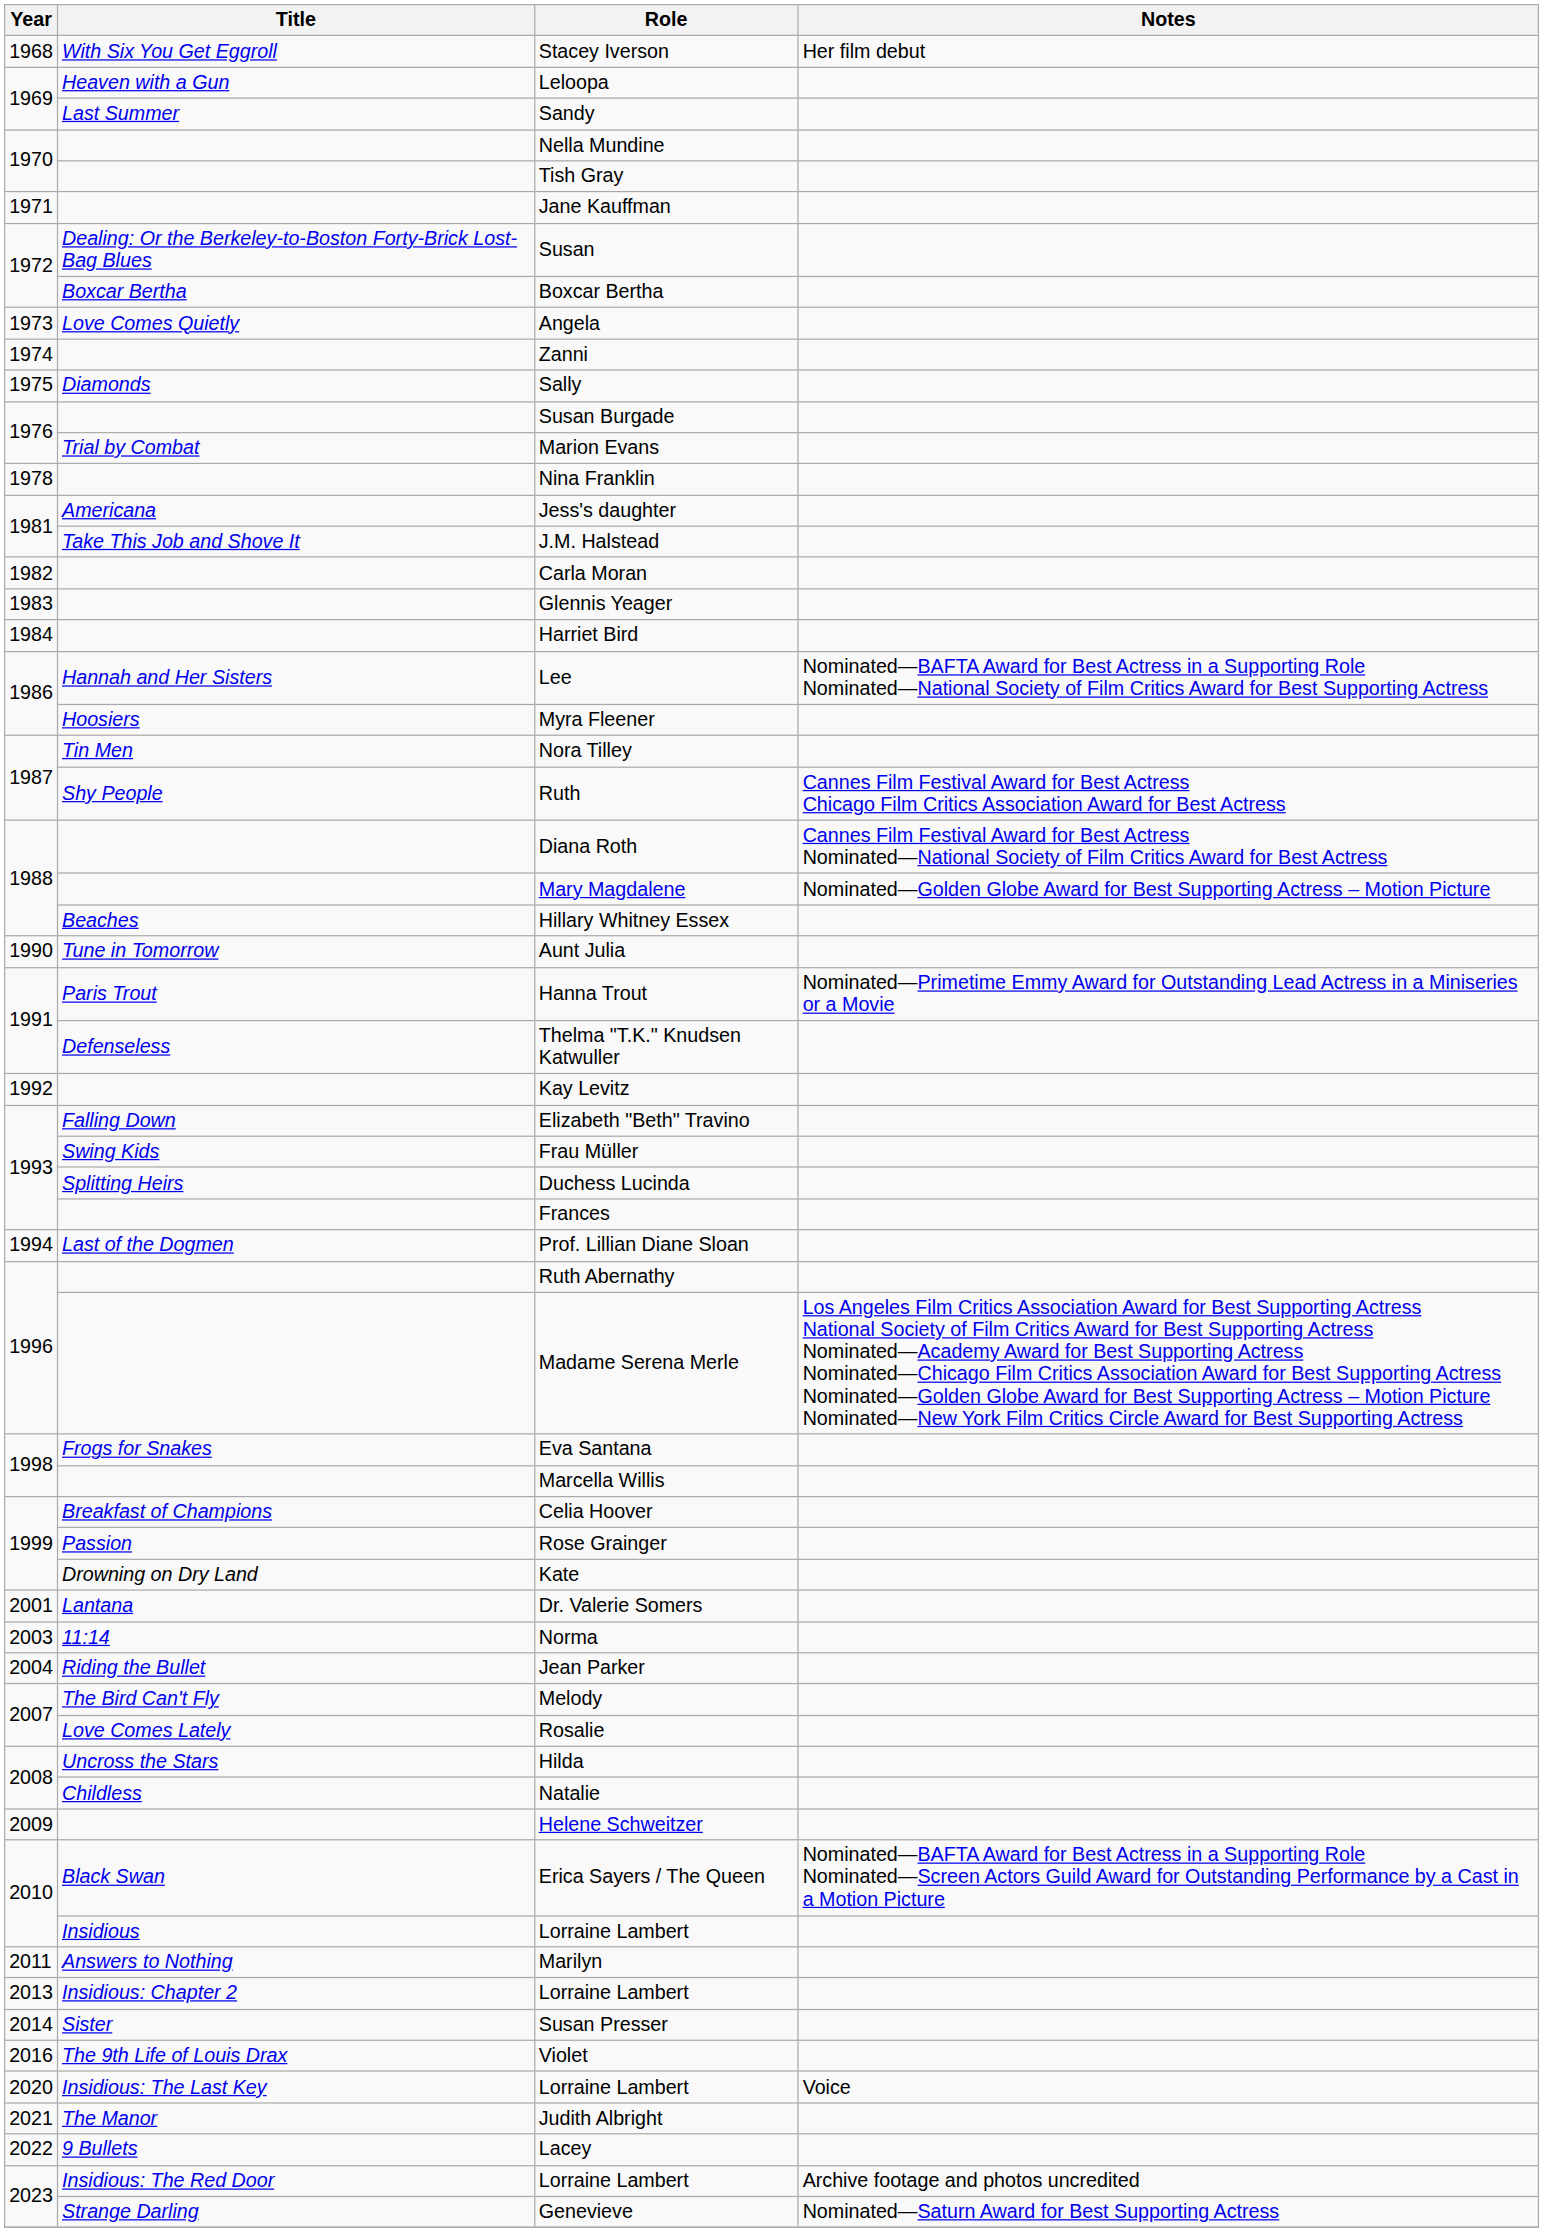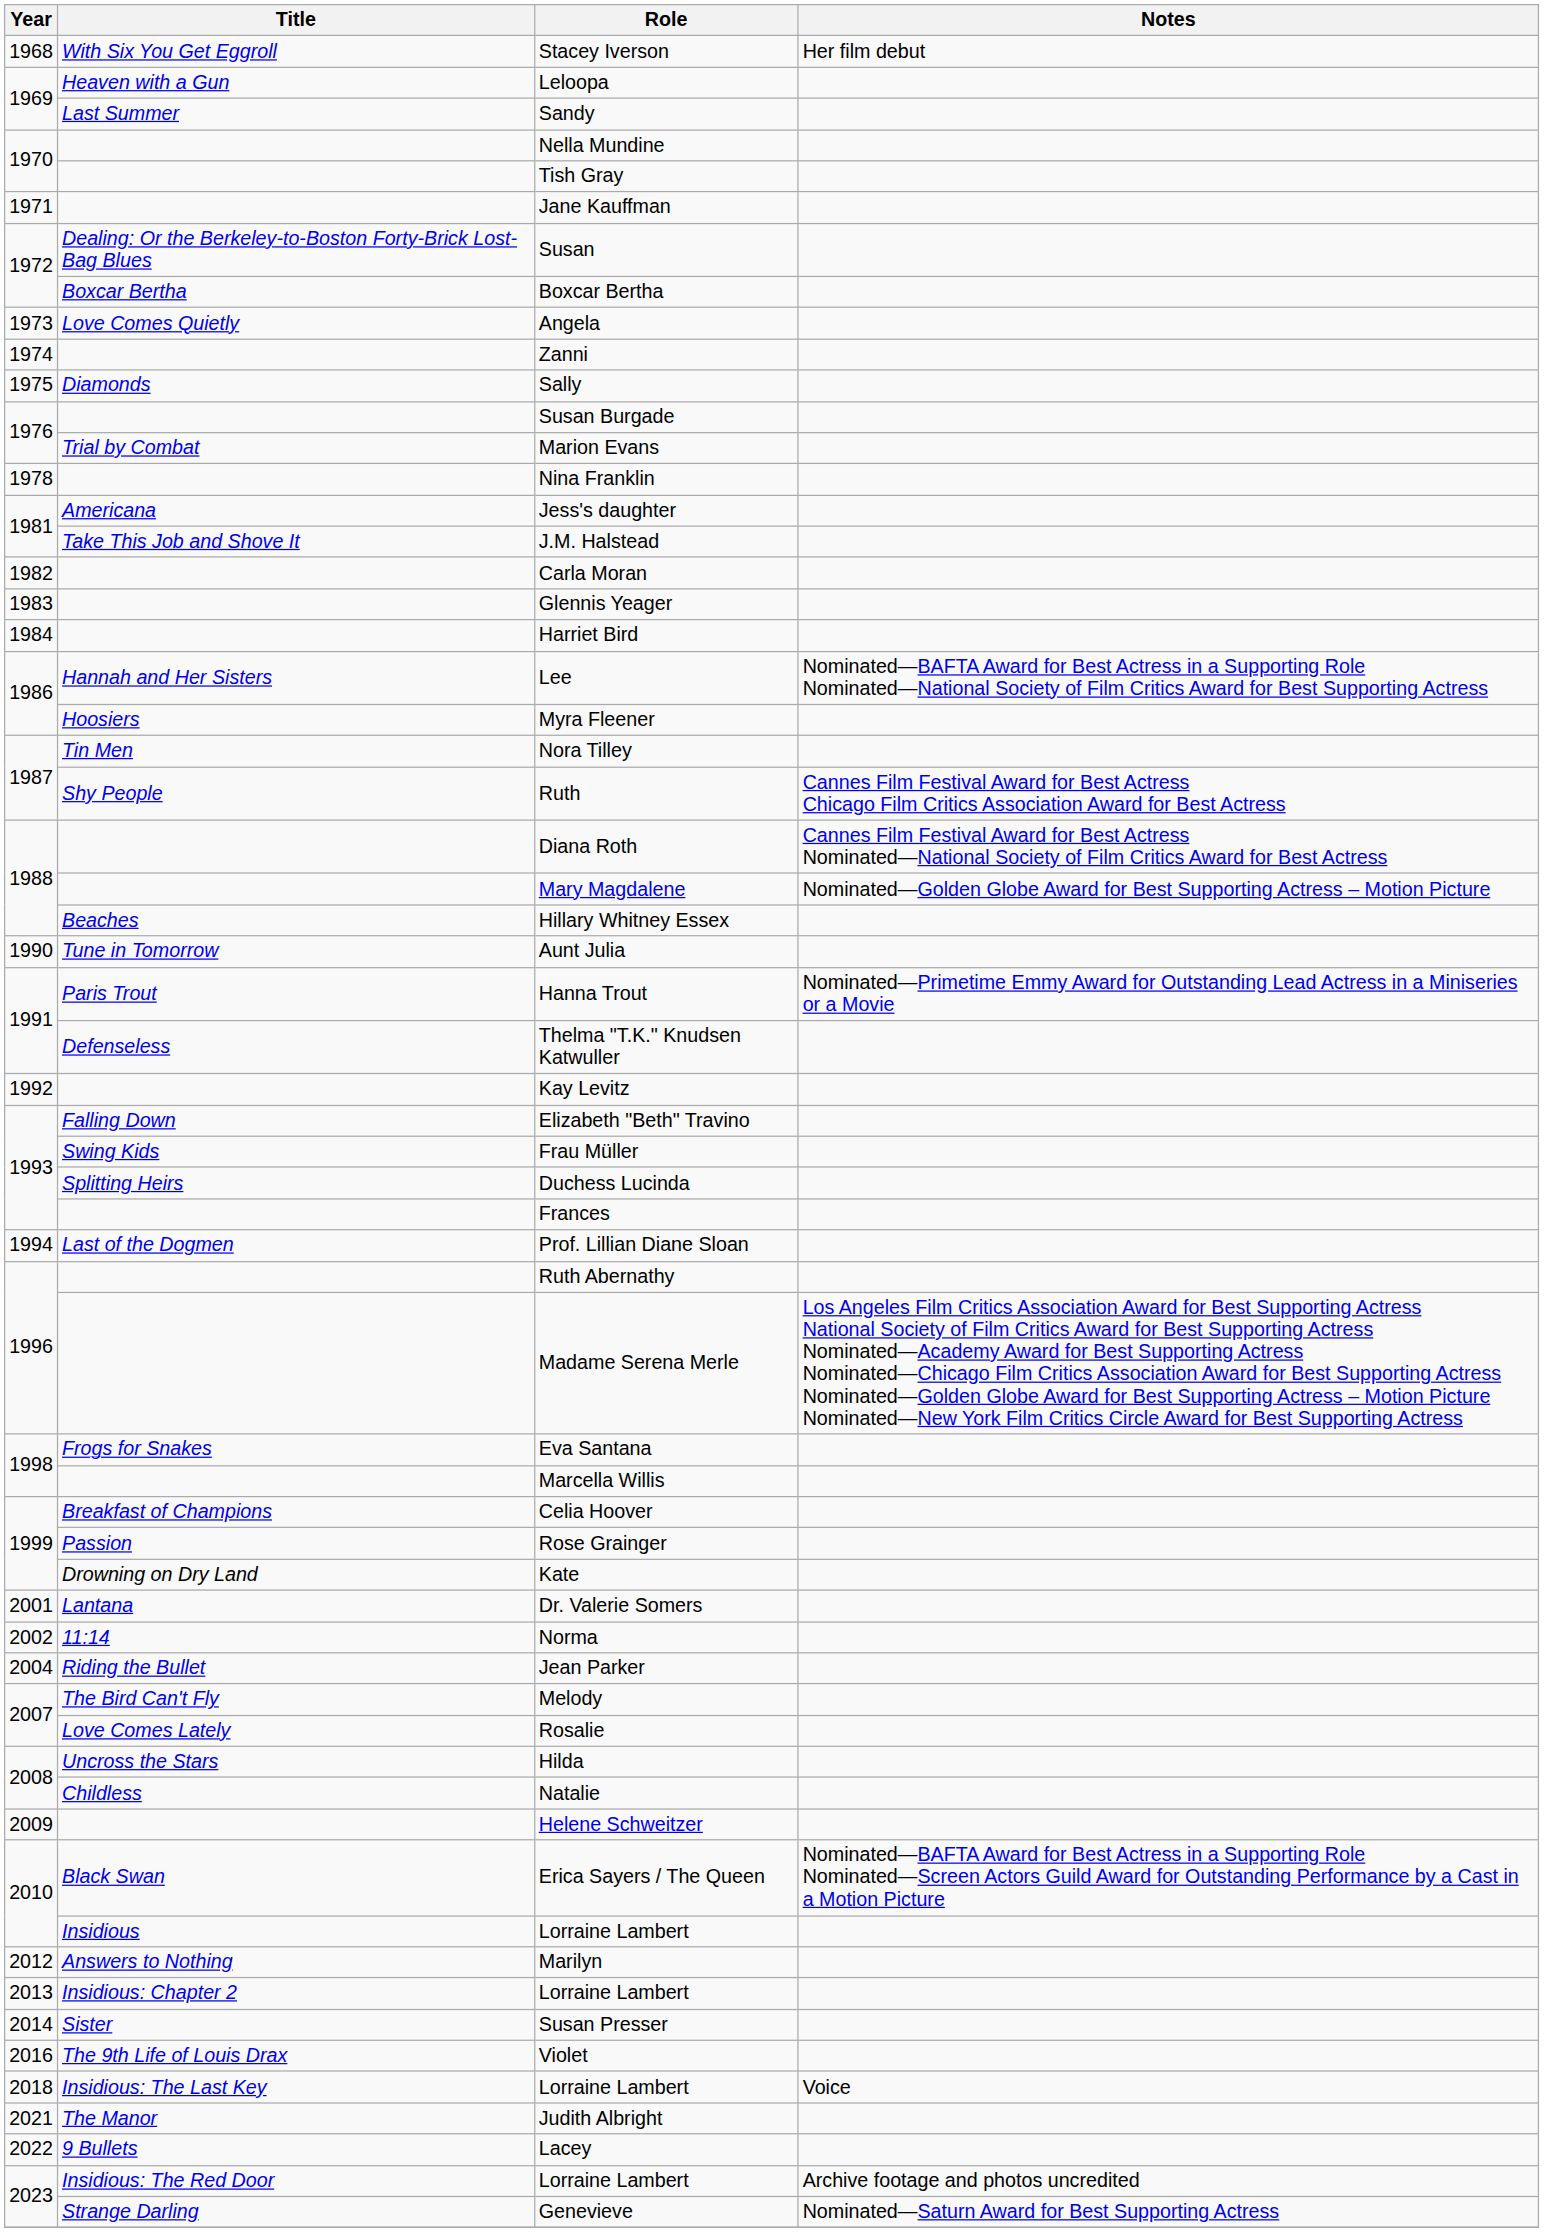 <table class="wikitable sortable">
 <tr>
 <th>Year</th>
 <th>Title</th>
 <th>Role</th>
 <th class="unsortable">Notes</th>
 </tr>
 <tr>
 <td>1968</td>
 <td><em><a href='#'>With Six You Get Eggroll</a></em></td>
 <td>Stacey Iverson</td>
 <td>Her film debut</td>
 </tr>
 <tr>
 <td rowspan="2">1969</td>
 <td><em><a href='#'>Heaven with a Gun</a></em></td>
 <td>Leloopa</td>
 <td></td>
 </tr>
 <tr>
 <td><em><a href='#'>Last Summer</a></em></td>
 <td>Sandy</td>
 <td></td>
 </tr>
 <tr>
 <td rowspan="2">1970</td>
 <td><em></em></td>
 <td>Nella Mundine</td>
 <td></td>
 </tr>
 <tr>
 <td><em></em></td>
 <td>Tish Gray</td>
 <td></td>
 </tr>
 <tr>
 <td>1971</td>
 <td><em></em></td>
 <td>Jane Kauffman</td>
 <td></td>
 </tr>
 <tr>
 <td rowspan="2">1972</td>
 <td><em><a href='#'>Dealing: Or the Berkeley-to-Boston Forty-Brick Lost-Bag Blues</a></em></td>
 <td>Susan</td>
 <td></td>
 </tr>
 <tr>
 <td><em><a href='#'>Boxcar Bertha</a></em></td>
 <td>Boxcar Bertha</td>
 <td></td>
 </tr>
 <tr>
 <td>1973</td>
 <td><em><a href='#'>Love Comes Quietly</a></em></td>
 <td>Angela</td>
 <td></td>
 </tr>
 <tr>
 <td>1974</td>
 <td><em></em></td>
 <td>Zanni</td>
 <td></td>
 </tr>
 <tr>
 <td>1975</td>
 <td><em><a href='#'>Diamonds</a></em></td>
 <td>Sally</td>
 <td></td>
 </tr>
 <tr>
 <td rowspan="2">1976</td>
 <td><em></em></td>
 <td>Susan Burgade</td>
 <td></td>
 </tr>
 <tr>
 <td><em><a href='#'>Trial by Combat</a></em></td>
 <td>Marion Evans</td>
 <td></td>
 </tr>
 <tr>
 <td>1978</td>
 <td><em></em></td>
 <td>Nina Franklin</td>
 <td></td>
 </tr>
 <tr>
 <td rowspan="2">1981</td>
 <td><em><a href='#'>Americana</a></em></td>
 <td>Jess's daughter</td>
 <td></td>
 </tr>
 <tr>
 <td><em><a href='#'>Take This Job and Shove It</a></em></td>
 <td>J.M. Halstead</td>
 <td></td>
 </tr>
 <tr>
 <td>1982</td>
 <td><em></em></td>
 <td>Carla Moran</td>
 <td></td>
 </tr>
 <tr>
 <td>1983</td>
 <td><em></em></td>
 <td>Glennis Yeager</td>
 <td></td>
 </tr>
 <tr>
 <td>1984</td>
 <td><em></em></td>
 <td>Harriet Bird</td>
 <td></td>
 </tr>
 <tr>
 <td rowspan="2">1986</td>
 <td><em><a href='#'>Hannah and Her Sisters</a></em></td>
 <td>Lee</td>
 <td>Nominated—<a href='#'>BAFTA Award for Best Actress in a Supporting Role</a><br>Nominated—<a href='#'>National Society of Film Critics Award for Best Supporting Actress</a></td>
 </tr>
 <tr>
 <td><em><a href='#'>Hoosiers</a></em></td>
 <td>Myra Fleener</td>
 <td></td>
 </tr>
 <tr>
 <td rowspan="2">1987</td>
 <td><em><a href='#'>Tin Men</a></em></td>
 <td>Nora Tilley</td>
 <td></td>
 </tr>
 <tr>
 <td><em><a href='#'>Shy People</a></em></td>
 <td>Ruth</td>
 <td><a href='#'>Cannes Film Festival Award for Best Actress</a><br><a href='#'>Chicago Film Critics Association Award for Best Actress</a></td>
 </tr>
 <tr>
 <td rowspan="3">1988</td>
 <td><em></em></td>
 <td>Diana Roth</td>
 <td><a href='#'>Cannes Film Festival Award for Best Actress</a><br>Nominated—<a href='#'>National Society of Film Critics Award for Best Actress</a></td>
 </tr>
 <tr>
 <td><em></em></td>
 <td><a href='#'>Mary Magdalene</a></td>
 <td>Nominated—<a href='#'>Golden Globe Award for Best Supporting Actress – Motion Picture</a></td>
 </tr>
 <tr>
 <td><em><a href='#'>Beaches</a></em></td>
 <td>Hillary Whitney Essex</td>
 <td></td>
 </tr>
 <tr>
 <td>1990</td>
 <td><em><a href='#'>Tune in Tomorrow</a></em></td>
 <td>Aunt Julia</td>
 <td></td>
 </tr>
 <tr>
 <td rowspan="2">1991</td>
 <td><em><a href='#'>Paris Trout</a></em></td>
 <td>Hanna Trout</td>
 <td>Nominated—<a href='#'>Primetime Emmy Award for Outstanding Lead Actress in a Miniseries or a Movie</a></td>
 </tr>
 <tr>
 <td><em><a href='#'>Defenseless</a></em></td>
 <td>Thelma "T.K." Knudsen Katwuller</td>
 <td></td>
 </tr>
 <tr>
 <td>1992</td>
 <td><em></em></td>
 <td>Kay Levitz</td>
 <td></td>
 </tr>
 <tr>
 <td rowspan="4">1993</td>
 <td><em><a href='#'>Falling Down</a></em></td>
 <td>Elizabeth "Beth" Travino</td>
 <td></td>
 </tr>
 <tr>
 <td><em><a href='#'>Swing Kids</a></em></td>
 <td>Frau Müller</td>
 <td></td>
 </tr>
 <tr>
 <td><em><a href='#'>Splitting Heirs</a></em></td>
 <td>Duchess Lucinda</td>
 <td></td>
 </tr>
 <tr>
 <td><em></em></td>
 <td>Frances</td>
 <td></td>
 </tr>
 <tr>
 <td>1994</td>
 <td><em><a href='#'>Last of the Dogmen</a></em></td>
 <td>Prof. Lillian Diane Sloan</td>
 <td></td>
 </tr>
 <tr>
 <td rowspan="2">1996</td>
 <td><em></em></td>
 <td>Ruth Abernathy</td>
 <td></td>
 </tr>
 <tr>
 <td><em></em></td>
 <td>Madame Serena Merle</td>
 <td><a href='#'>Los Angeles Film Critics Association Award for Best Supporting Actress</a><br><a href='#'>National Society of Film Critics Award for Best Supporting Actress</a><br>Nominated—<a href='#'>Academy Award for Best Supporting Actress</a><br>Nominated—<a href='#'>Chicago Film Critics Association Award for Best Supporting Actress</a><br>Nominated—<a href='#'>Golden Globe Award for Best Supporting Actress – Motion Picture</a><br>Nominated—<a href='#'>New York Film Critics Circle Award for Best Supporting Actress</a></td>
 </tr>
 <tr>
 <td rowspan="2">1998</td>
 <td><em><a href='#'>Frogs for Snakes</a></em></td>
 <td>Eva Santana</td>
 <td></td>
 </tr>
 <tr>
 <td><em></em></td>
 <td>Marcella Willis</td>
 <td></td>
 </tr>
 <tr>
 <td rowspan="3">1999</td>
 <td><em><a href='#'>Breakfast of Champions</a></em></td>
 <td>Celia Hoover</td>
 <td></td>
 </tr>
 <tr>
 <td><em><a href='#'>Passion</a></em></td>
 <td>Rose Grainger</td>
 <td></td>
 </tr>
 <tr>
 <td><em>Drowning on Dry Land</em></td>
 <td>Kate</td>
 <td></td>
 </tr>
 <tr>
 <td>2001</td>
 <td><em><a href='#'>Lantana</a></em></td>
 <td>Dr. Valerie Somers</td>
 <td></td>
 </tr>
 <tr>
-<td>2003</td>
+<td>2002</td>
 <td><em><a href='#'>11:14</a></em></td>
 <td>Norma</td>
 <td></td>
 </tr>
 <tr>
 <td>2004</td>
 <td><em><a href='#'>Riding the Bullet</a></em></td>
 <td>Jean Parker</td>
 <td></td>
 </tr>
 <tr>
 <td rowspan="2">2007</td>
 <td><em><a href='#'>The Bird Can't Fly</a></em></td>
 <td>Melody</td>
 <td></td>
 </tr>
 <tr>
 <td><em><a href='#'>Love Comes Lately</a></em></td>
 <td>Rosalie</td>
 <td></td>
 </tr>
 <tr>
 <td rowspan="2">2008</td>
 <td><em><a href='#'>Uncross the Stars</a></em></td>
 <td>Hilda</td>
 <td></td>
 </tr>
 <tr>
 <td><em><a href='#'>Childless</a></em></td>
 <td>Natalie</td>
 <td></td>
 </tr>
 <tr>
 <td>2009</td>
 <td><em></em></td>
 <td><a href='#'>Helene Schweitzer</a></td>
 <td></td>
 </tr>
 <tr>
 <td rowspan="2">2010</td>
 <td><em><a href='#'>Black Swan</a></em></td>
 <td>Erica Sayers / The Queen</td>
 <td>Nominated—<a href='#'>BAFTA Award for Best Actress in a Supporting Role</a><br>Nominated—<a href='#'>Screen Actors Guild Award for Outstanding Performance by a Cast in a Motion Picture</a></td>
 </tr>
 <tr>
 <td><em><a href='#'>Insidious</a></em></td>
 <td>Lorraine Lambert</td>
 <td></td>
 </tr>
 <tr>
-<td>2011</td>
+<td>2012</td>
 <td><em><a href='#'>Answers to Nothing</a></em></td>
 <td>Marilyn</td>
 <td></td>
 </tr>
 <tr>
 <td>2013</td>
 <td><em><a href='#'>Insidious: Chapter 2</a></em></td>
 <td>Lorraine Lambert</td>
 <td></td>
 </tr>
 <tr>
 <td>2014</td>
 <td><em><a href='#'>Sister</a></em></td>
 <td>Susan Presser</td>
 <td></td>
 </tr>
 <tr>
 <td>2016</td>
 <td><em><a href='#'>The 9th Life of Louis Drax</a></em></td>
 <td>Violet</td>
 <td></td>
 </tr>
 <tr>
-<td>2020</td>
+<td>2018</td>
 <td><em><a href='#'>Insidious: The Last Key</a></em></td>
 <td>Lorraine Lambert</td>
 <td>Voice</td>
 </tr>
 <tr>
 <td>2021</td>
 <td><em><a href='#'>The Manor</a></em></td>
 <td>Judith Albright</td>
 <td></td>
 </tr>
 <tr>
 <td>2022</td>
 <td><em><a href='#'>9 Bullets</a></em></td>
 <td>Lacey</td>
 <td></td>
 </tr>
 <tr>
 <td rowspan="2">2023</td>
 <td><em><a href='#'>Insidious: The Red Door</a></em></td>
 <td>Lorraine Lambert</td>
 <td>Archive footage and photos uncredited</td>
 </tr>
 <tr>
 <td><em><a href='#'>Strange Darling</a></em></td>
 <td>Genevieve</td>
 <td>Nominated—<a href='#'>Saturn Award for Best Supporting Actress</a></td>
 </tr>
 <tr>
 </tr>
 </table>
